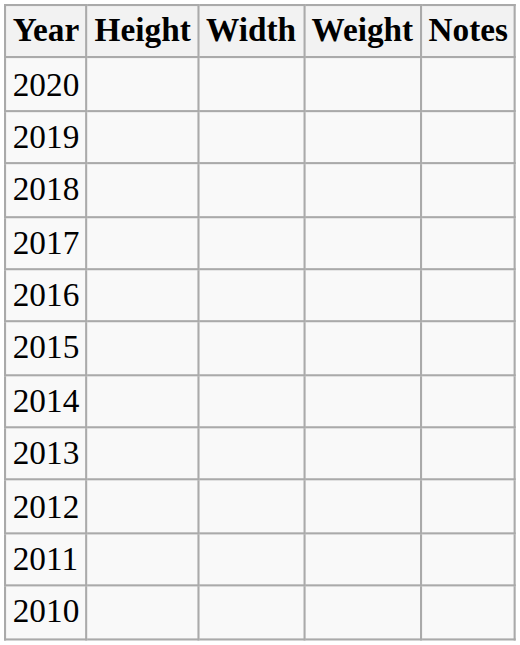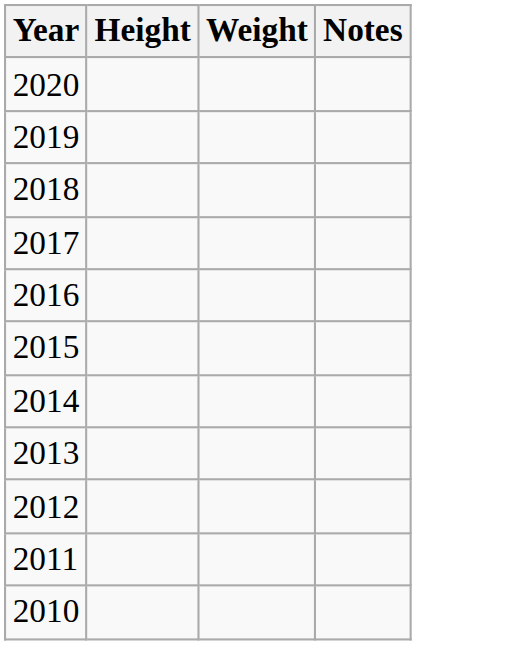 <table class="wikitable">
 <tr>
 <th>Year</th>
 <th>Height</th>
-<th>Width</th>
 <th>Weight</th>
 <th>Notes</th>
 </tr>
 <tr>
 <td>2020</td>
-<td></td>
 <td></td>
 <td></td>
 <td></td>
 </tr>
 <tr>
 <td>2019</td>
 <td></td>
 <td></td>
 <td></td>
-<td></td>
 </tr>
 <tr>
 <td>2018</td>
-<td></td>
 <td></td>
 <td></td>
 <td></td>
 </tr>
 <tr>
 <td>2017</td>
 <td></td>
 <td></td>
 <td></td>
-<td></td>
 </tr>
 <tr>
 <td>2016</td>
-<td></td>
 <td></td>
 <td></td>
 <td></td>
 </tr>
 <tr>
 <td>2015</td>
 <td></td>
 <td></td>
 <td></td>
-<td></td>
 </tr>
 <tr>
 <td>2014</td>
-<td></td>
 <td></td>
 <td></td>
 <td></td>
 </tr>
 <tr>
 <td>2013</td>
 <td></td>
 <td></td>
 <td></td>
-<td></td>
 </tr>
 <tr>
 <td>2012</td>
-<td></td>
 <td></td>
 <td></td>
 <td></td>
 </tr>
 <tr>
 <td>2011</td>
 <td></td>
 <td></td>
 <td></td>
-<td></td>
 </tr>
 <tr>
 <td>2010</td>
 <td></td>
 <td></td>
 <td></td>
-<td></td>
 </tr>
 </table>
